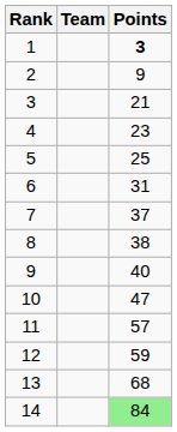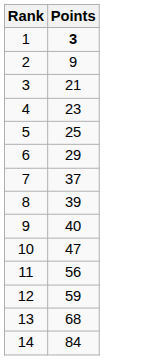 <table class="wikitable sortable" style="text-align:center">
 <tr>
 <th>Rank</th>
-<th>Team</th>
 <th>Points</th>
 </tr>
 <tr>
 <td>1</td>
-<td align=left></td>
 <td><strong>3</strong></td>
 </tr>
 <tr>
 <td>2</td>
-<td align=left></td>
 <td>9</td>
 </tr>
 <tr>
 <td>3</td>
-<td align=left></td>
 <td>21</td>
 </tr>
 <tr>
 <td>4</td>
-<td align=left></td>
 <td>23</td>
 </tr>
 <tr>
 <td>5</td>
-<td align=left></td>
 <td>25</td>
 </tr>
 <tr>
 <td>6</td>
-<td align=left></td>
-<td>31</td>
+<td>29</td>
 </tr>
 <tr>
 <td>7</td>
-<td align=left></td>
 <td>37</td>
 </tr>
 <tr>
 <td>8</td>
-<td align=left></td>
-<td>38</td>
+<td>39</td>
 </tr>
 <tr>
 <td>9</td>
-<td align=left></td>
 <td>40</td>
 </tr>
 <tr>
 <td>10</td>
-<td align=left></td>
 <td>47</td>
 </tr>
 <tr>
 <td>11</td>
-<td align=left></td>
-<td>57</td>
+<td>56</td>
 </tr>
 <tr>
 <td>12</td>
-<td align=left></td>
 <td>59</td>
 </tr>
 <tr>
 <td>13</td>
-<td align=left></td>
 <td>68</td>
 </tr>
 <tr>
 <td>14</td>
-<td align=left></td>
-<td style="background: lightgreen;">84</td>
+<td>84</td>
 </tr>
 </table>
